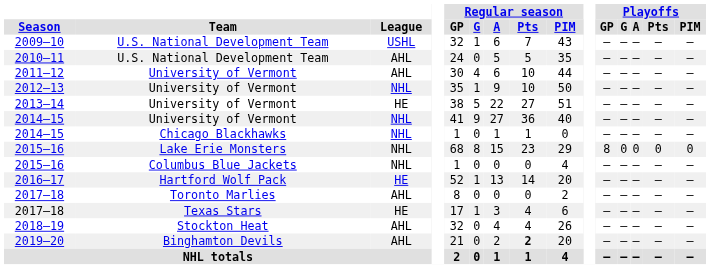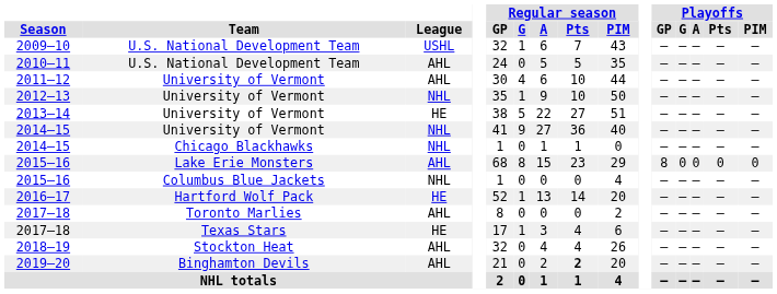 <table border="0" cellpadding="1" cellspacing="0" style="text-align:center; width:60em;">
 <tr style="background:#e0e0e0;">
 <th colspan="3"  bgcolor="#ffffff"> </th>
 <th rowspan="101" bgcolor="#ffffff"> </th>
 <th colspan="5"><a href='#'>Regular season</a></th>
 <th rowspan="101" bgcolor="#ffffff"> </th>
 <th colspan="5"><a href='#'>Playoffs</a></th>
 </tr>
 <tr style="background:#e0e0e0;">
 <th><a href='#'>Season</a></th>
 <th>Team</th>
 <th>League</th>
 <th>GP</th>
 <th><a href='#'>G</a></th>
 <th><a href='#'>A</a></th>
 <th><a href='#'>Pts</a></th>
 <th><a href='#'>PIM</a></th>
 <th>GP</th>
 <th>G</th>
 <th>A</th>
 <th>Pts</th>
 <th>PIM</th>
 </tr>
 <tr>
 <td><a href='#'>2009–10</a></td>
 <td><a href='#'>U.S. National Development Team</a></td>
 <td><a href='#'>USHL</a></td>
 <td>32</td>
 <td>1</td>
 <td>6</td>
 <td>7</td>
 <td>43</td>
 <td>—</td>
 <td>—</td>
 <td>—</td>
 <td>—</td>
 <td>—</td>
 </tr>
 <tr bgcolor="#f0f0f0">
 <td><a href='#'>2010–11</a></td>
 <td>U.S. National Development Team</td>
 <td>AHL</td>
 <td>24</td>
 <td>0</td>
 <td>5</td>
 <td>5</td>
 <td>35</td>
 <td>—</td>
 <td>—</td>
 <td>—</td>
 <td>—</td>
 <td>—</td>
 </tr>
 <tr>
 <td><a href='#'>2011–12</a></td>
 <td><a href='#'>University of Vermont</a></td>
 <td>AHL</td>
 <td>30</td>
 <td>4</td>
 <td>6</td>
 <td>10</td>
 <td>44</td>
 <td>—</td>
 <td>—</td>
 <td>—</td>
 <td>—</td>
 <td>—</td>
 </tr>
 <tr bgcolor="#f0f0f0">
 <td><a href='#'>2012–13</a></td>
 <td>University of Vermont</td>
 <td><a href='#'>NHL</a></td>
 <td>35</td>
 <td>1</td>
 <td>9</td>
 <td>10</td>
 <td>50</td>
 <td>—</td>
 <td>—</td>
 <td>—</td>
 <td>—</td>
 <td>—</td>
 </tr>
 <tr>
 <td><a href='#'>2013–14</a></td>
 <td>University of Vermont</td>
 <td>HE</td>
 <td>38</td>
 <td>5</td>
 <td>22</td>
 <td>27</td>
 <td>51</td>
 <td>—</td>
 <td>—</td>
 <td>—</td>
 <td>—</td>
 <td>—</td>
 </tr>
 <tr bgcolor="#f0f0f0">
 <td><a href='#'>2014–15</a></td>
 <td>University of Vermont</td>
 <td><a href='#'>NHL</a></td>
 <td>41</td>
 <td>9</td>
 <td>27</td>
 <td>36</td>
 <td>40</td>
 <td>—</td>
 <td>—</td>
 <td>—</td>
 <td>—</td>
 <td>—</td>
 </tr>
 <tr>
 <td><a href='#'>2014–15</a></td>
 <td><a href='#'>Chicago Blackhawks</a></td>
 <td><a href='#'>NHL</a></td>
 <td>1</td>
 <td>0</td>
 <td>1</td>
 <td>1</td>
 <td>0</td>
 <td>—</td>
 <td>—</td>
 <td>—</td>
 <td>—</td>
 <td>—</td>
 </tr>
 <tr bgcolor="#f0f0f0">
 <td><a href='#'>2015–16</a></td>
 <td><a href='#'>Lake Erie Monsters</a></td>
-<td>NHL</td>
+<td><a href='#'>AHL</a></td>
 <td>68</td>
 <td>8</td>
 <td>15</td>
 <td>23</td>
 <td>29</td>
 <td>8</td>
 <td>0</td>
 <td>0</td>
 <td>0</td>
 <td>0</td>
 </tr>
 <tr>
 <td><a href='#'>2015–16</a></td>
 <td><a href='#'>Columbus Blue Jackets</a></td>
 <td>NHL</td>
 <td>1</td>
 <td>0</td>
 <td>0</td>
 <td>0</td>
 <td>4</td>
 <td>—</td>
 <td>—</td>
 <td>—</td>
 <td>—</td>
 <td>—</td>
 </tr>
 <tr bgcolor="#f0f0f0">
 <td><a href='#'>2016–17</a></td>
 <td><a href='#'>Hartford Wolf Pack</a></td>
 <td><a href='#'>HE</a></td>
 <td>52</td>
 <td>1</td>
 <td>13</td>
 <td>14</td>
 <td>20</td>
 <td>—</td>
 <td>—</td>
 <td>—</td>
 <td>—</td>
 <td>—</td>
 </tr>
 <tr>
 <td><a href='#'>2017–18</a></td>
 <td><a href='#'>Toronto Marlies</a></td>
 <td>AHL</td>
 <td>8</td>
 <td>0</td>
 <td>0</td>
 <td>0</td>
 <td>2</td>
 <td>—</td>
 <td>—</td>
 <td>—</td>
 <td>—</td>
 <td>—</td>
 </tr>
 <tr bgcolor="#f0f0f0">
 <td>2017–18</td>
 <td><a href='#'>Texas Stars</a></td>
 <td>HE</td>
 <td>17</td>
 <td>1</td>
 <td>3</td>
 <td>4</td>
 <td>6</td>
 <td>—</td>
 <td>—</td>
 <td>—</td>
 <td>—</td>
 <td>—</td>
 </tr>
 <tr>
 <td><a href='#'>2018–19</a></td>
 <td><a href='#'>Stockton Heat</a></td>
 <td>AHL</td>
 <td>32</td>
 <td>0</td>
 <td>4</td>
 <td>4</td>
 <td>26</td>
 <td>—</td>
 <td>—</td>
 <td>—</td>
 <td>—</td>
 <td>—</td>
 </tr>
 <tr bgcolor="#f0f0f0">
 <td><a href='#'>2019–20</a></td>
 <td><a href='#'>Binghamton Devils</a></td>
 <td>AHL</td>
 <td>21</td>
 <td>0</td>
 <td>2</td>
 <td><strong>2</strong></td>
 <td>20</td>
 <td>—</td>
 <td>—</td>
 <td>—</td>
 <td>—</td>
 <td>—</td>
 </tr>
 <tr align="center" bgcolor="#e0e0e0">
 <th colspan="3">NHL totals</th>
 <th>2</th>
 <th>0</th>
 <th>1</th>
 <th>1</th>
 <th>4</th>
 <th>—</th>
 <th>—</th>
 <th>—</th>
 <th>—</th>
 <th>—</th>
 </tr>
 </table>
